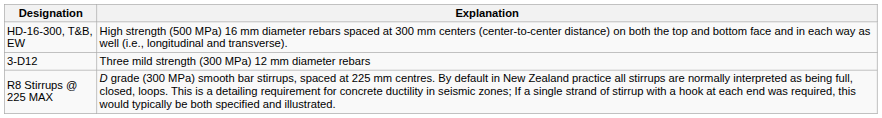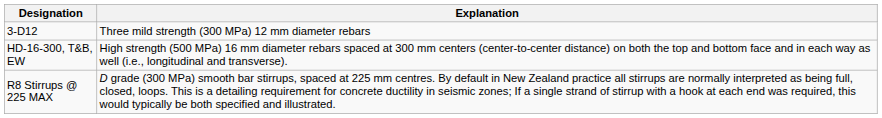 <table class="wikitable">
 <tr>
 <th>Designation</th>
 <th>Explanation</th>
 </tr>
 <tr>
+<td>3-D12</td>
+<td>Three mild strength (300 MPa) 12 mm diameter rebars</td>
+</tr>
+<tr>
 <td>HD-16-300, T&B, EW</td>
 <td>High strength (500 MPa) 16 mm diameter rebars spaced at 300 mm centers (center-to-center distance) on both the top and bottom face and in each way as well (i.e., longitudinal and transverse).</td>
-</tr>
-<tr>
-<td>3-D12</td>
-<td>Three mild strength (300 MPa) 12 mm diameter rebars</td>
 </tr>
 <tr>
 <td>R8 Stirrups @ 225 MAX</td>
 <td><em>D</em> grade (300 MPa) smooth bar stirrups, spaced at 225 mm centres. By default in New Zealand practice all stirrups are normally interpreted as being full, closed, loops. This is a detailing requirement for concrete ductility in seismic zones; If a single strand of stirrup with a hook at each end was required, this would typically be both specified and illustrated.</td>
 </tr>
 </table>
